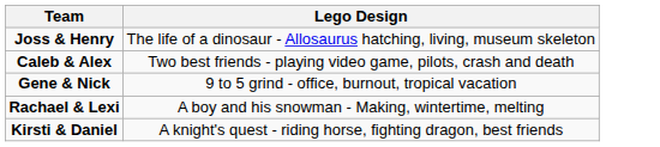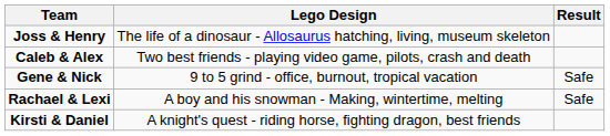 <table class="wikitable plainrowheaders" style="text-align: center; line-height:16px;">
 <tr>
 <th scope="col">Team</th>
 <th scope="col">Lego Design</th>
+<th scope="col">Result</th>
 </tr>
 <tr>
 <td><strong>Joss & Henry</strong></td>
 <td>The life of a dinosaur - <a href='#'>Allosaurus</a> hatching, living, museum skeleton</td>
+<td></td>
 </tr>
 <tr>
 <td><strong>Caleb & Alex</strong></td>
 <td>Two best friends - playing video game, pilots, crash and death</td>
+<td></td>
 </tr>
 <tr>
 <td><strong>Gene & Nick</strong></td>
 <td>9 to 5 grind - office, burnout, tropical vacation</td>
+<td>Safe</td>
 </tr>
 <tr>
 <td><strong>Rachael & Lexi</strong></td>
 <td>A boy and his snowman - Making, wintertime, melting</td>
+<td>Safe</td>
 </tr>
 <tr>
 <td><strong>Kirsti & Daniel</strong></td>
 <td>A knight's quest - riding horse, fighting dragon, best friends</td>
+<td></td>
 </tr>
 </table>
